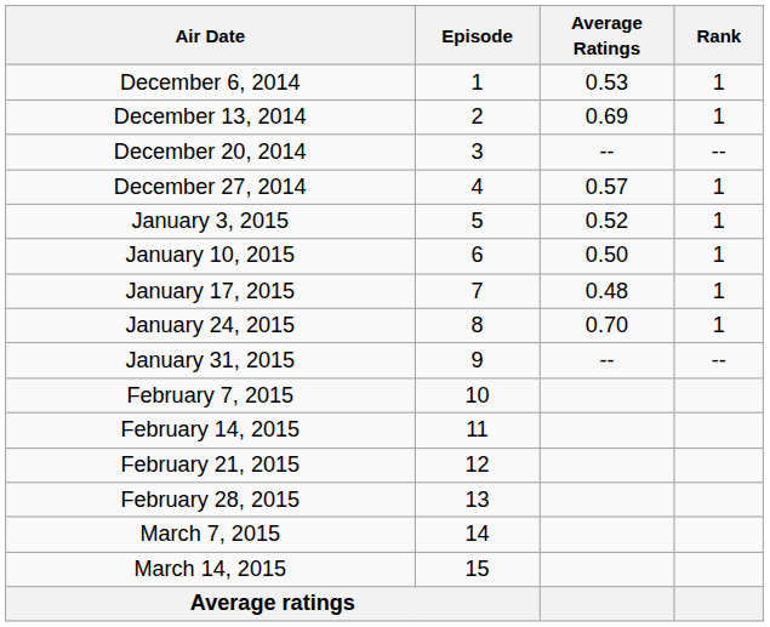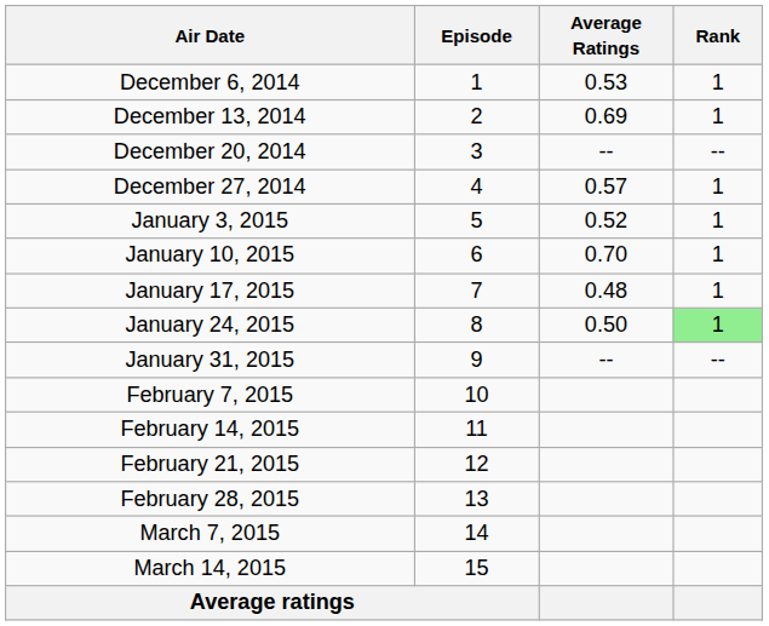 <table class="wikitable" style="text-align:center;width:35%;">
 <tr>
 <th width="25%"><small>Air Date</small></th>
 <th width="5%"><small>Episode</small></th>
 <th width="6%"><small>Average Ratings</small></th>
 <th width="4%"><small>Rank</small></th>
 </tr>
 <tr>
 <td>December 6, 2014</td>
 <td>1</td>
 <td>0.53</td>
 <td>1</td>
 </tr>
 <tr>
 <td>December 13, 2014</td>
 <td>2</td>
 <td>0.69</td>
 <td>1</td>
 </tr>
 <tr>
 <td>December 20, 2014</td>
 <td>3</td>
 <td>--</td>
 <td>--</td>
 </tr>
 <tr>
 <td>December 27, 2014</td>
 <td>4</td>
 <td>0.57</td>
 <td>1</td>
 </tr>
 <tr>
 <td>January 3, 2015</td>
 <td>5</td>
 <td>0.52</td>
 <td>1</td>
 </tr>
 <tr>
 <td>January 10, 2015</td>
 <td>6</td>
-<td>0.50</td>
+<td>0.70</td>
 <td>1</td>
 </tr>
 <tr>
 <td>January 17, 2015</td>
 <td>7</td>
 <td>0.48</td>
 <td>1</td>
 </tr>
 <tr>
 <td>January 24, 2015</td>
 <td>8</td>
-<td>0.70</td>
-<td>1</td>
+<td>0.50</td>
+<td style="background: lightgreen;">1</td>
 </tr>
 <tr>
 <td>January 31, 2015</td>
 <td>9</td>
 <td>--</td>
 <td>--</td>
 </tr>
 <tr>
 <td>February 7, 2015</td>
 <td>10</td>
 <td></td>
 <td></td>
 </tr>
 <tr>
 <td>February 14, 2015</td>
 <td>11</td>
 <td></td>
 <td></td>
 </tr>
 <tr>
 <td>February 21, 2015</td>
 <td>12</td>
 <td></td>
 <td></td>
 </tr>
 <tr>
 <td>February 28, 2015</td>
 <td>13</td>
 <td></td>
 <td></td>
 </tr>
 <tr>
 <td>March 7, 2015</td>
 <td>14</td>
 <td></td>
 <td></td>
 </tr>
 <tr>
 <td>March 14, 2015</td>
 <td>15</td>
 <td></td>
 <td></td>
 </tr>
 <tr>
 <th colspan="2"><strong>Average ratings</strong></th>
 <th></th>
 <th></th>
 </tr>
 </table>
